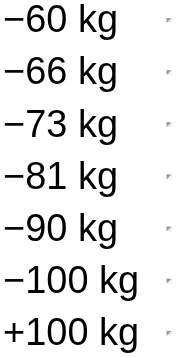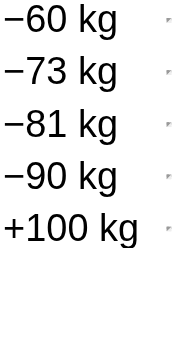 <table>
 <tr>
 <td>−60 kg</td>
-<td></td>
-<td></td>
-<td><hr></td>
-</tr>
-<tr>
-<td>−66 kg</td>
 <td></td>
 <td></td>
 <td><hr></td>
 </tr>
 <tr>
 <td>−73 kg</td>
 <td></td>
 <td></td>
 <td><hr></td>
 </tr>
 <tr>
 <td>−81 kg</td>
 <td></td>
 <td></td>
 <td><hr></td>
 </tr>
 <tr>
 <td>−90 kg</td>
 <td></td>
 <td></td>
 <td><hr></td>
 </tr>
 <tr>
-<td>−100 kg</td>
-<td></td>
-<td></td>
-<td><hr></td>
-</tr>
-<tr>
 <td>+100 kg</td>
 <td></td>
 <td></td>
 <td><hr></td>
 </tr>
 </table>
